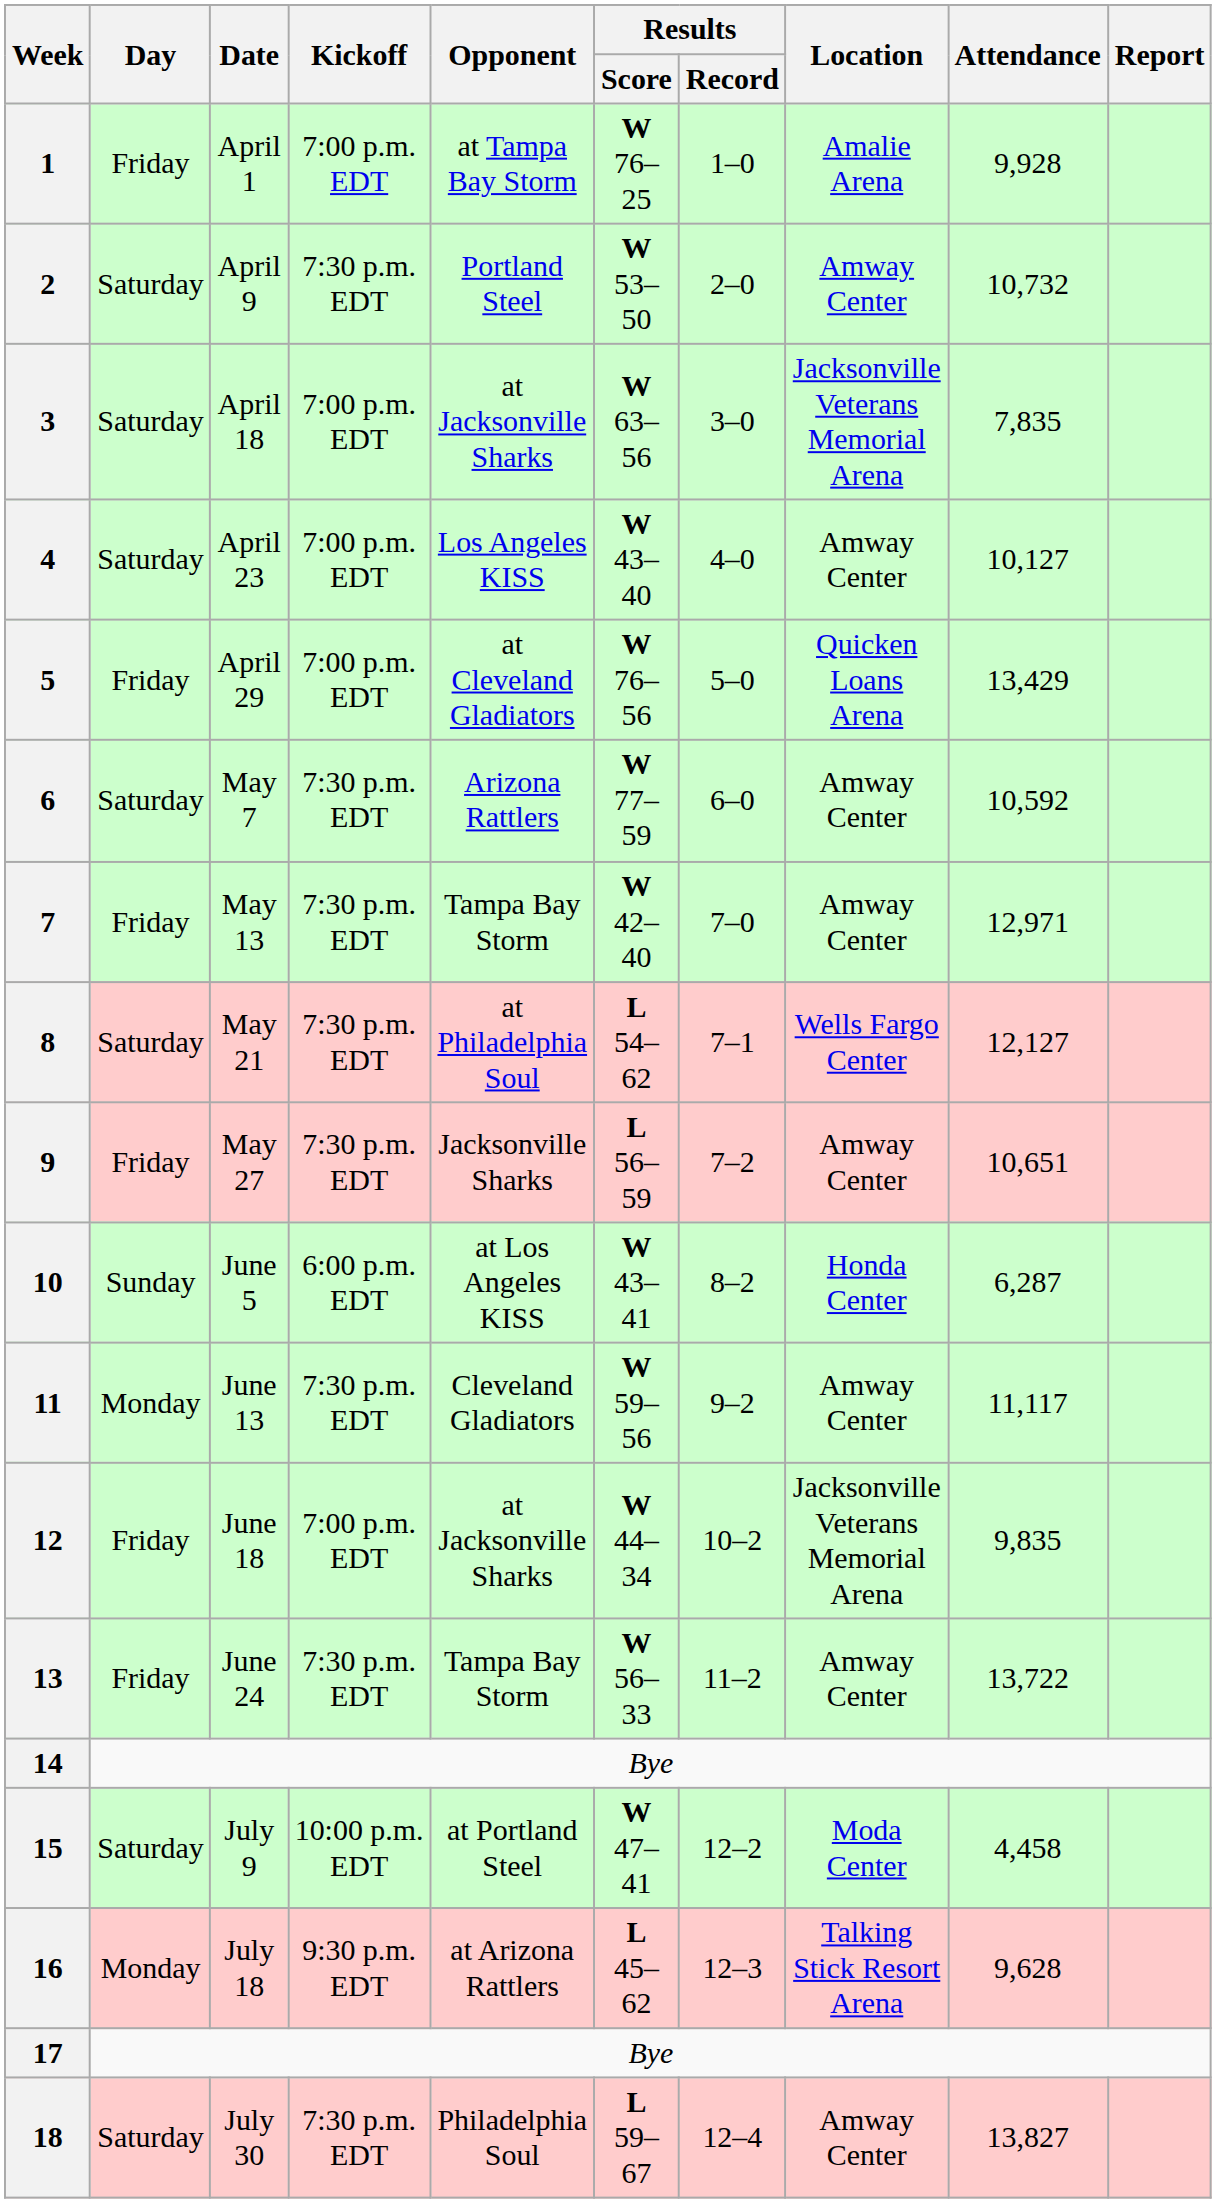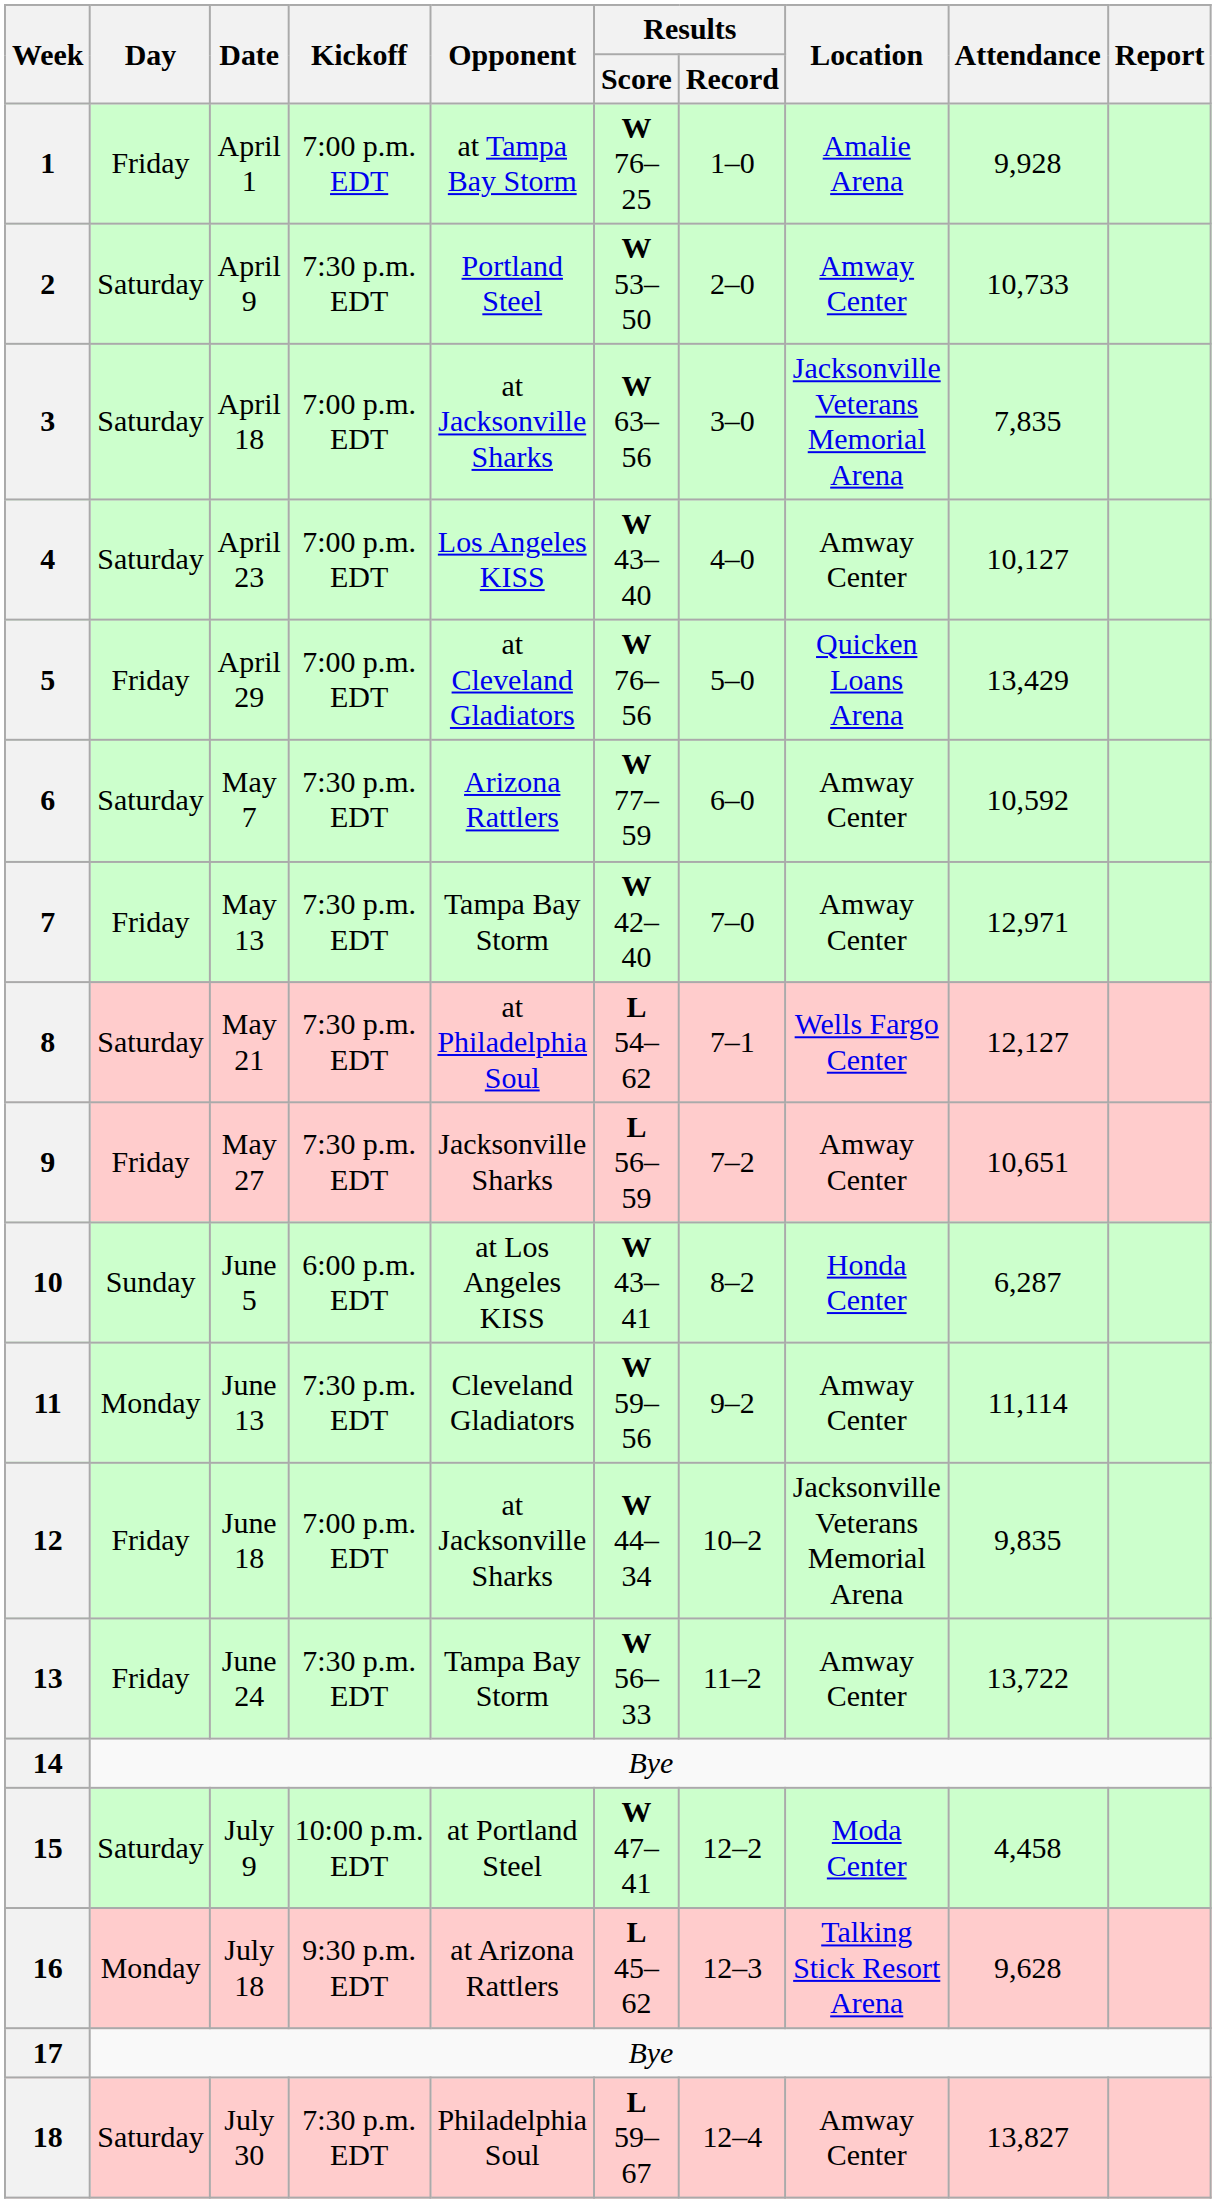 <table class="wikitable" style="font-size: 95%;">
 <tr>
 <th rowspan=2>Week</th>
 <th rowspan=2>Day</th>
 <th rowspan=2>Date</th>
 <th rowspan=2>Kickoff</th>
 <th rowspan=2>Opponent</th>
 <th colspan=2>Results</th>
 <th rowspan=2>Location</th>
 <th rowspan=2>Attendance</th>
 <th rowspan=2>Report</th>
 </tr>
 <tr>
 <th>Score</th>
 <th>Record</th>
 </tr>
 <tr style= background:#ccffcc>
 <th align="center"><strong>1</strong></th>
 <td align="center">Friday</td>
 <td align="center">April 1</td>
 <td align="center">7:00 p.m. <a href='#'>EDT</a></td>
 <td align="center">at <a href='#'>Tampa Bay Storm</a></td>
 <td align="center"><strong>W</strong> 76–25</td>
 <td align="center">1–0</td>
 <td align="center"><a href='#'>Amalie Arena</a></td>
 <td align="center">9,928</td>
 <td align="center"></td>
 </tr>
 <tr style= background:#ccffcc>
 <th align="center"><strong>2</strong></th>
 <td align="center">Saturday</td>
 <td align="center">April 9</td>
 <td align="center">7:30 p.m. EDT</td>
 <td align="center"><a href='#'>Portland Steel</a></td>
 <td align="center"><strong>W</strong> 53–50</td>
 <td align="center">2–0</td>
 <td align="center"><a href='#'>Amway Center</a></td>
-<td align="center">10,732</td>
+<td align="center">10,733</td>
 <td align="center"></td>
 </tr>
 <tr style= background:#ccffcc>
 <th align="center"><strong>3</strong></th>
 <td align="center">Saturday</td>
 <td align="center">April 18</td>
 <td align="center">7:00 p.m. EDT</td>
 <td align="center">at <a href='#'>Jacksonville Sharks</a></td>
 <td align="center"><strong>W</strong> 63–56</td>
 <td align="center">3–0</td>
 <td align="center"><a href='#'>Jacksonville Veterans Memorial Arena</a></td>
 <td align="center">7,835</td>
 <td align="center"></td>
 </tr>
 <tr style= background:#ccffcc>
 <th align="center"><strong>4</strong></th>
 <td align="center">Saturday</td>
 <td align="center">April 23</td>
 <td align="center">7:00 p.m. EDT</td>
 <td align="center"><a href='#'>Los Angeles KISS</a></td>
 <td align="center"><strong>W</strong> 43–40</td>
 <td align="center">4–0</td>
 <td align="center">Amway Center</td>
 <td align="center">10,127</td>
 <td align="center"></td>
 </tr>
 <tr style= background:#ccffcc>
 <th align="center"><strong>5</strong></th>
 <td align="center">Friday</td>
 <td align="center">April 29</td>
 <td align="center">7:00 p.m. EDT</td>
 <td align="center">at <a href='#'>Cleveland Gladiators</a></td>
 <td align="center"><strong>W</strong> 76–56</td>
 <td align="center">5–0</td>
 <td align="center"><a href='#'>Quicken Loans Arena</a></td>
 <td align="center">13,429</td>
 <td align="center"></td>
 </tr>
 <tr style= background:#ccffcc>
 <th align="center"><strong>6</strong></th>
 <td align="center">Saturday</td>
 <td align="center">May 7</td>
 <td align="center">7:30 p.m. EDT</td>
 <td align="center"><a href='#'>Arizona Rattlers</a></td>
 <td align="center"><strong>W</strong> 77–59</td>
 <td align="center">6–0</td>
 <td align="center">Amway Center</td>
 <td align="center">10,592</td>
 <td align="center"></td>
 </tr>
 <tr style= background:#ccffcc>
 <th align="center"><strong>7</strong></th>
 <td align="center">Friday</td>
 <td align="center">May 13</td>
 <td align="center">7:30 p.m. EDT</td>
 <td align="center">Tampa Bay Storm</td>
 <td align="center"><strong>W</strong> 42–40</td>
 <td align="center">7–0</td>
 <td align="center">Amway Center</td>
 <td align="center">12,971</td>
 <td align="center"></td>
 </tr>
 <tr style= background:#ffcccc>
 <th align="center"><strong>8</strong></th>
 <td align="center">Saturday</td>
 <td align="center">May 21</td>
 <td align="center">7:30 p.m. EDT</td>
 <td align="center">at <a href='#'>Philadelphia Soul</a></td>
 <td align="center"><strong>L</strong> 54–62</td>
 <td align="center">7–1</td>
 <td align="center"><a href='#'>Wells Fargo Center</a></td>
 <td align="center">12,127</td>
 <td align="center"></td>
 </tr>
 <tr style= background:#ffcccc>
 <th align="center"><strong>9</strong></th>
 <td align="center">Friday</td>
 <td align="center">May 27</td>
 <td align="center">7:30 p.m. EDT</td>
 <td align="center">Jacksonville Sharks</td>
 <td align="center"><strong>L</strong> 56–59</td>
 <td align="center">7–2</td>
 <td align="center">Amway Center</td>
 <td align="center">10,651</td>
 <td align="center"></td>
 </tr>
 <tr style= background:#ccffcc>
 <th align="center"><strong>10</strong></th>
 <td align="center">Sunday</td>
 <td align="center">June 5</td>
 <td align="center">6:00 p.m. EDT</td>
 <td align="center">at Los Angeles KISS</td>
 <td align="center"><strong>W</strong> 43–41</td>
 <td align="center">8–2</td>
 <td align="center"><a href='#'>Honda Center</a></td>
 <td align="center">6,287</td>
 <td align="center"></td>
 </tr>
 <tr style= background:#ccffcc>
 <th align="center"><strong>11</strong></th>
 <td align="center">Monday</td>
 <td align="center">June 13</td>
 <td align="center">7:30 p.m. EDT</td>
 <td align="center">Cleveland Gladiators</td>
 <td align="center"><strong>W</strong> 59–56</td>
 <td align="center">9–2</td>
 <td align="center">Amway Center</td>
-<td align="center">11,117</td>
+<td align="center">11,114</td>
 <td align="center"></td>
 </tr>
 <tr style= background:#ccffcc>
 <th align="center"><strong>12</strong></th>
 <td align="center">Friday</td>
 <td align="center">June 18</td>
 <td align="center">7:00 p.m. EDT</td>
 <td align="center">at Jacksonville Sharks</td>
 <td align="center"><strong>W</strong> 44–34</td>
 <td align="center">10–2</td>
 <td align="center">Jacksonville Veterans Memorial Arena</td>
 <td align="center">9,835</td>
 <td align="center"></td>
 </tr>
 <tr style= background:#ccffcc>
 <th align="center"><strong>13</strong></th>
 <td align="center">Friday</td>
 <td align="center">June 24</td>
 <td align="center">7:30 p.m. EDT</td>
 <td align="center">Tampa Bay Storm</td>
 <td align="center"><strong>W</strong> 56–33</td>
 <td align="center">11–2</td>
 <td align="center">Amway Center</td>
 <td align="center">13,722</td>
 <td align="center"></td>
 </tr>
 <tr style=>
 <th align="center"><strong>14</strong></th>
 <td colspan=9 align="center" valign="middle"><em>Bye</em></td>
 </tr>
 <tr style= background:#ccffcc>
 <th align="center"><strong>15</strong></th>
 <td align="center">Saturday</td>
 <td align="center">July 9</td>
 <td align="center">10:00 p.m. EDT</td>
 <td align="center">at Portland Steel</td>
 <td align="center"><strong>W</strong> 47–41</td>
 <td align="center">12–2</td>
 <td align="center"><a href='#'>Moda Center</a></td>
 <td align="center">4,458</td>
 <td align="center"></td>
 </tr>
 <tr style= background:#ffcccc>
 <th align="center"><strong>16</strong></th>
 <td align="center">Monday</td>
 <td align="center">July 18</td>
 <td align="center">9:30 p.m. EDT</td>
 <td align="center">at Arizona Rattlers</td>
 <td align="center"><strong>L</strong> 45–62</td>
 <td align="center">12–3</td>
 <td align="center"><a href='#'>Talking Stick Resort Arena</a></td>
 <td align="center">9,628</td>
 <td align="center"></td>
 </tr>
 <tr style=>
 <th align="center"><strong>17</strong></th>
 <td colspan=9 align="center" valign="middle"><em>Bye</em></td>
 </tr>
 <tr style= background:#ffcccc>
 <th align="center"><strong>18</strong></th>
 <td align="center">Saturday</td>
 <td align="center">July 30</td>
 <td align="center">7:30 p.m. EDT</td>
 <td align="center">Philadelphia Soul</td>
 <td align="center"><strong>L</strong> 59–67</td>
 <td align="center">12–4</td>
 <td align="center">Amway Center</td>
 <td align="center">13,827</td>
 <td align="center"></td>
 </tr>
 </table>
